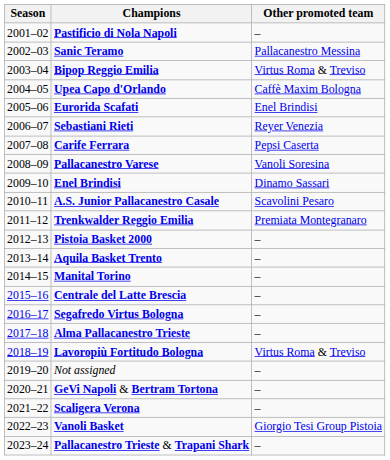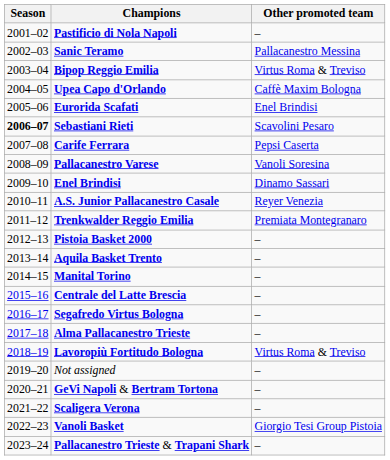 <table class="wikitable" style="text-align:left">
 <tr>
 <th>Season</th>
 <th>Champions</th>
 <th>Other promoted team</th>
 </tr>
 <tr>
 <td>2001–02</td>
 <td><strong><a href='#'>Pastificio di Nola Napoli</a></strong></td>
 <td>–</td>
 </tr>
 <tr>
 <td>2002–03</td>
 <td><strong><a href='#'>Sanic Teramo</a></strong></td>
 <td><a href='#'>Pallacanestro Messina</a></td>
 </tr>
 <tr>
 <td>2003–04</td>
 <td><strong><a href='#'>Bipop Reggio Emilia</a></strong></td>
 <td><a href='#'>Virtus Roma</a> & <a href='#'>Treviso</a></td>
 </tr>
 <tr>
 <td>2004–05</td>
 <td><strong><a href='#'>Upea Capo d'Orlando</a></strong></td>
 <td><a href='#'>Caffè Maxim Bologna</a></td>
 </tr>
 <tr>
 <td>2005–06</td>
 <td><strong><a href='#'>Eurorida Scafati</a></strong></td>
 <td><a href='#'>Enel Brindisi</a></td>
 </tr>
 <tr>
-<td>2006–07</td>
+<td><strong>2006–07</strong></td>
 <td><strong><a href='#'>Sebastiani Rieti</a></strong></td>
-<td><a href='#'>Reyer Venezia</a></td>
+<td><a href='#'>Scavolini Pesaro</a></td>
 </tr>
 <tr>
 <td>2007–08</td>
 <td><strong><a href='#'>Carife Ferrara</a></strong></td>
 <td><a href='#'>Pepsi Caserta</a></td>
 </tr>
 <tr>
 <td>2008–09</td>
 <td><strong><a href='#'>Pallacanestro Varese</a></strong></td>
 <td><a href='#'>Vanoli Soresina</a></td>
 </tr>
 <tr>
 <td>2009–10</td>
 <td><strong><a href='#'>Enel Brindisi</a></strong></td>
 <td><a href='#'>Dinamo Sassari</a></td>
 </tr>
 <tr>
 <td>2010–11</td>
 <td><strong><a href='#'>A.S. Junior Pallacanestro Casale</a></strong></td>
-<td><a href='#'>Scavolini Pesaro</a></td>
+<td><a href='#'>Reyer Venezia</a></td>
 </tr>
 <tr>
 <td>2011–12</td>
 <td><strong><a href='#'>Trenkwalder Reggio Emilia</a></strong></td>
 <td><a href='#'>Premiata Montegranaro</a></td>
 </tr>
 <tr>
 <td>2012–13</td>
 <td><strong><a href='#'>Pistoia Basket 2000</a></strong></td>
 <td>–</td>
 </tr>
 <tr>
 <td>2013–14</td>
 <td><strong><a href='#'>Aquila Basket Trento</a></strong></td>
 <td>–</td>
 </tr>
 <tr>
 <td>2014–15</td>
 <td><strong><a href='#'>Manital Torino</a></strong></td>
 <td>–</td>
 </tr>
 <tr>
 <td><a href='#'>2015–16</a></td>
 <td><strong><a href='#'>Centrale del Latte Brescia</a></strong></td>
 <td>–</td>
 </tr>
 <tr>
 <td><a href='#'>2016–17</a></td>
 <td><strong><a href='#'>Segafredo Virtus Bologna</a></strong></td>
 <td>–</td>
 </tr>
 <tr>
 <td><a href='#'>2017–18</a></td>
 <td><strong><a href='#'>Alma Pallacanestro Trieste</a></strong></td>
 <td>–</td>
 </tr>
 <tr>
 <td><a href='#'>2018–19</a></td>
 <td><strong><a href='#'>Lavoropiù Fortitudo Bologna</a></strong></td>
 <td><a href='#'>Virtus Roma</a> & <a href='#'>Treviso</a></td>
 </tr>
 <tr>
 <td>2019–20</td>
 <td><em>Not assigned</em></td>
 <td>–</td>
 </tr>
 <tr>
 <td>2020–21</td>
 <td><strong><a href='#'>GeVi Napoli</a></strong> & <strong><a href='#'>Bertram Tortona</a></strong></td>
 <td>–</td>
 </tr>
 <tr>
 <td>2021–22</td>
 <td><strong><a href='#'>Scaligera Verona</a></strong></td>
 <td>–</td>
 </tr>
 <tr>
 <td>2022–23</td>
 <td><strong><a href='#'>Vanoli Basket</a></strong></td>
 <td><a href='#'>Giorgio Tesi Group Pistoia</a></td>
 </tr>
 <tr>
 <td>2023–24</td>
 <td><strong><a href='#'>Pallacanestro Trieste</a></strong> & <strong><a href='#'>Trapani Shark</a></strong></td>
 <td>–</td>
 </tr>
 </table>
